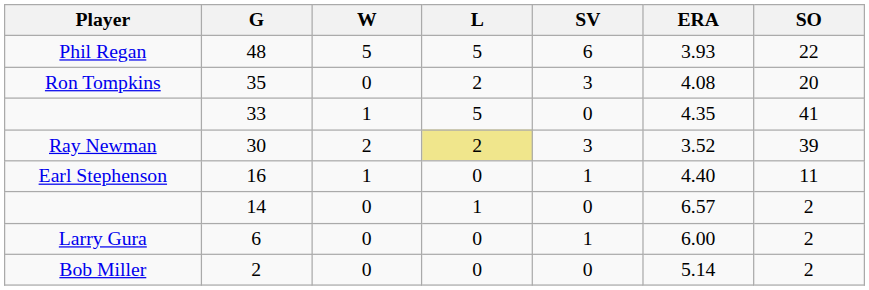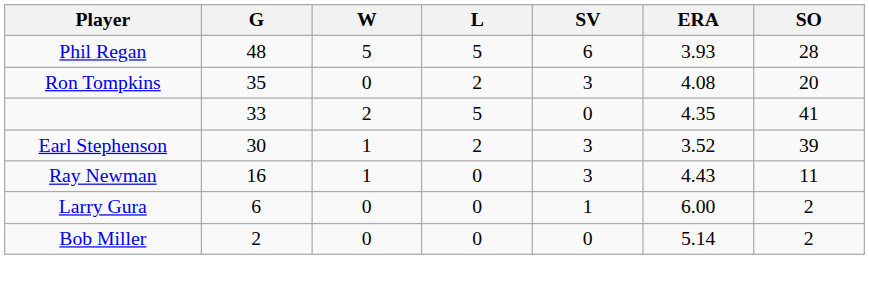 <table class="wikitable sortable">
 <tr>
 <th bgcolor="#DDDDFF" width="16%">Player</th>
 <th bgcolor="#DDDDFF" width="9%">G</th>
 <th bgcolor="#DDDDFF" width="9%">W</th>
 <th bgcolor="#DDDDFF" width="9%">L</th>
 <th bgcolor="#DDDDFF" width="9%">SV</th>
 <th bgcolor="#DDDDFF" width="9%">ERA</th>
 <th bgcolor="#DDDDFF" width="9%">SO</th>
 </tr>
 <tr align="center">
 <td><a href='#'>Phil Regan</a></td>
 <td>48</td>
 <td>5</td>
 <td>5</td>
 <td>6</td>
 <td>3.93</td>
-<td>22</td>
+<td>28</td>
 </tr>
 <tr align=center>
 <td><a href='#'>Ron Tompkins</a></td>
 <td>35</td>
 <td>0</td>
 <td>2</td>
 <td>3</td>
 <td>4.08</td>
 <td>20</td>
 </tr>
 <tr align=center>
 <td></td>
 <td>33</td>
-<td>1</td>
+<td>2</td>
 <td>5</td>
 <td>0</td>
 <td>4.35</td>
 <td>41</td>
 </tr>
 <tr align="center">
-<td><a href='#'>Ray Newman</a></td>
+<td><a href='#'>Earl Stephenson</a></td>
 <td>30</td>
+<td>1</td>
 <td>2</td>
-<td style="background: khaki;">2</td>
 <td>3</td>
 <td>3.52</td>
 <td>39</td>
 </tr>
 <tr align=center>
-<td><a href='#'>Earl Stephenson</a></td>
+<td><a href='#'>Ray Newman</a></td>
 <td>16</td>
 <td>1</td>
 <td>0</td>
-<td>1</td>
-<td>4.40</td>
+<td>3</td>
+<td>4.43</td>
 <td>11</td>
-</tr>
-<tr align=center>
-<td></td>
-<td>14</td>
-<td>0</td>
-<td>1</td>
-<td>0</td>
-<td>6.57</td>
-<td>2</td>
 </tr>
 <tr align="center">
 <td><a href='#'>Larry Gura</a></td>
 <td>6</td>
 <td>0</td>
 <td>0</td>
 <td>1</td>
 <td>6.00</td>
 <td>2</td>
 </tr>
 <tr align=center>
 <td><a href='#'>Bob Miller</a></td>
 <td>2</td>
 <td>0</td>
 <td>0</td>
 <td>0</td>
 <td>5.14</td>
 <td>2</td>
 </tr>
 </table>
